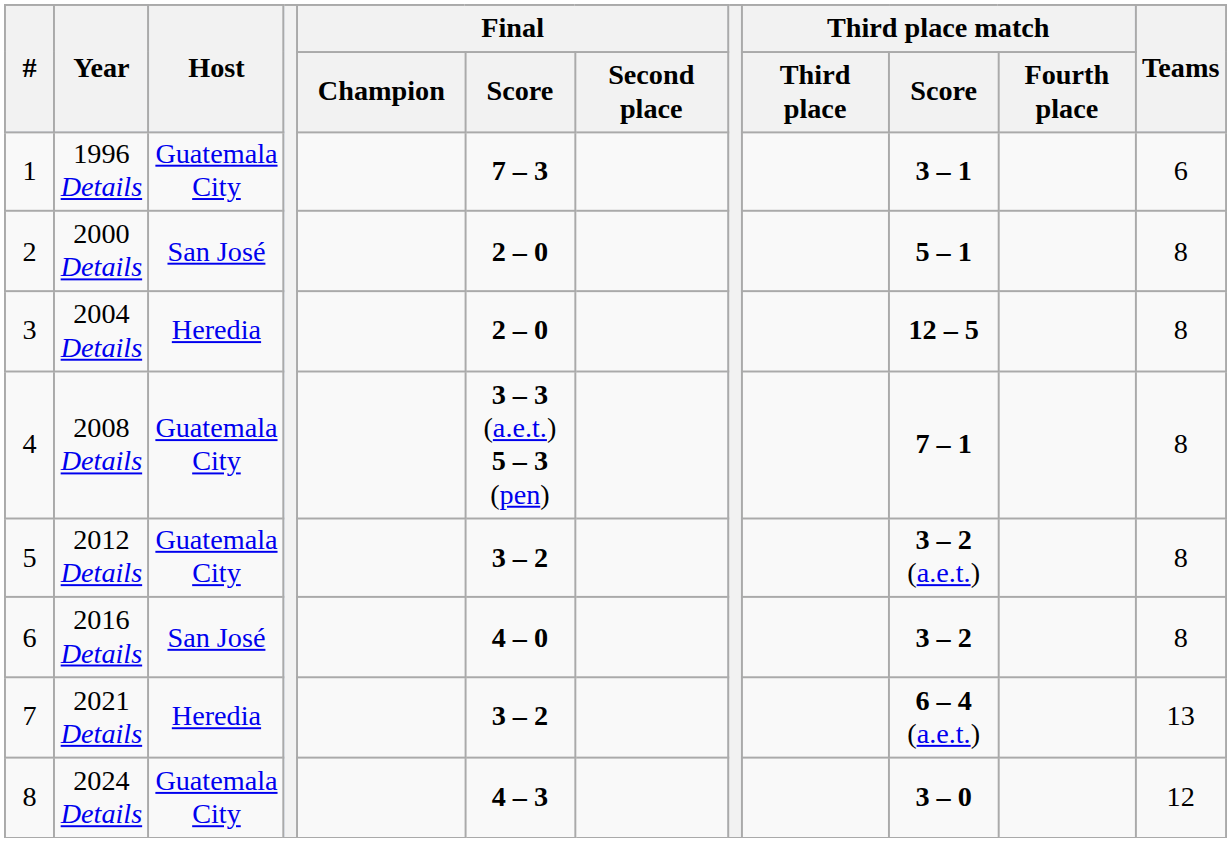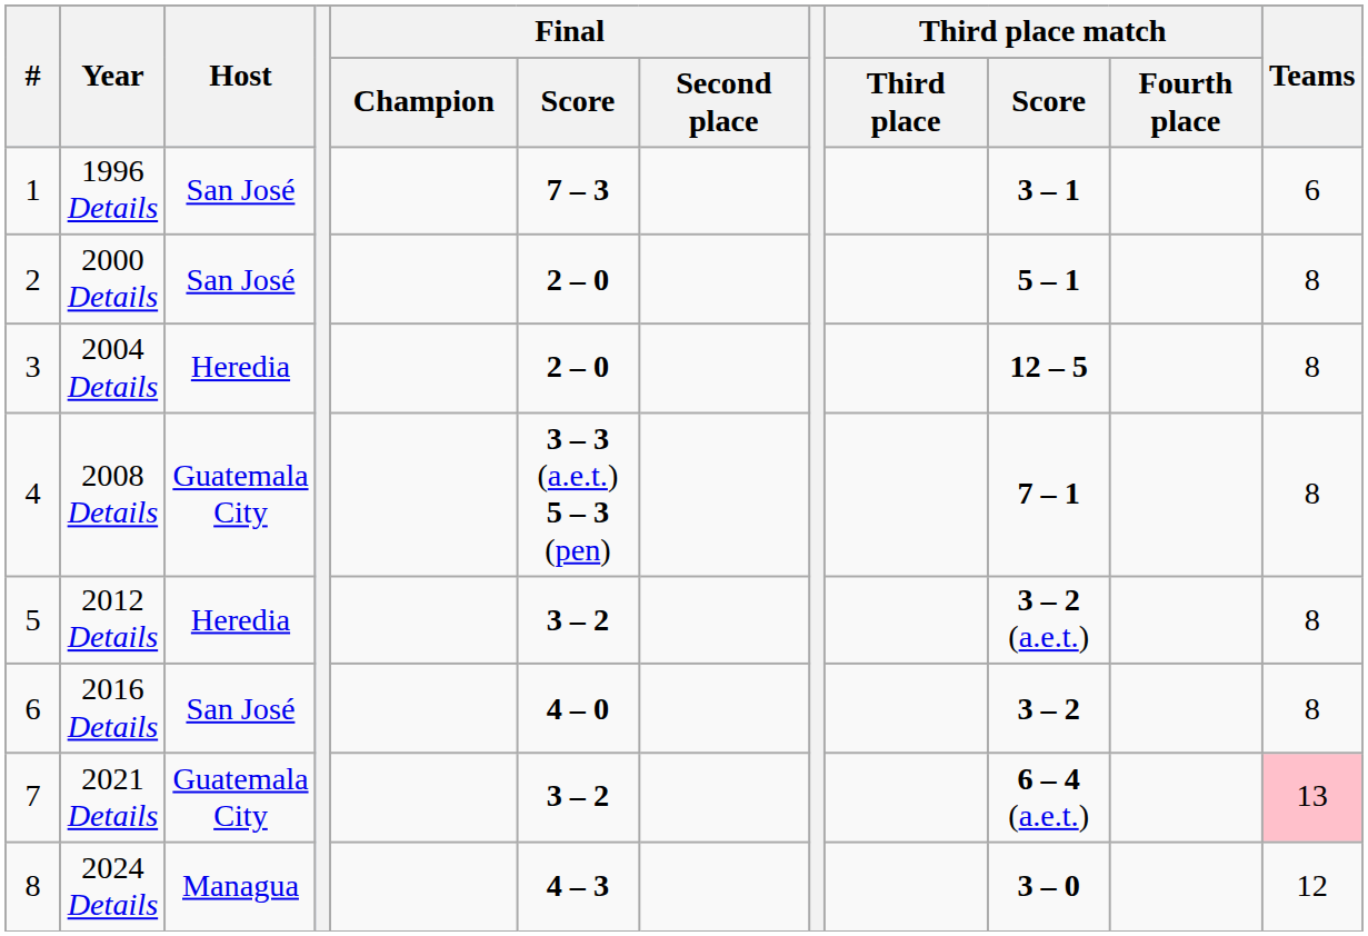 <table class="wikitable" style="border-collapse:collapse; font-size:90%;" width=100%>
 <tr bgcolor=#C1D8FF>
 <th rowspan=2 width=5%>#</th>
 <th rowspan=2 width=5%>Year</th>
 <th rowspan=2 width=10%>Host</th>
 <th width=1% rowspan=10 bgcolor=ffffff></th>
 <th colspan=3>Final</th>
 <th width=1% rowspan=10 bgcolor=ffffff></th>
 <th colspan=3>Third place match</th>
 <th rowspan=2 width=5%>Teams</th>
 </tr>
 <tr bgcolor=#EFEFEF>
 <th width=15%>Champion</th>
 <th width=10%>Score</th>
 <th width=15%>Second place</th>
 <th width=15%>Third place</th>
 <th width=10%>Score</th>
 <th width=15%>Fourth place</th>
 </tr>
 <tr align=center>
 <td>1</td>
 <td>1996<br><em><a href='#'>Details</a></em></td>
-<td><a href='#'>Guatemala City</a><br></td>
+<td><a href='#'>San José</a><br></td>
 <td><strong></strong></td>
 <td><strong>7 – 3</strong></td>
 <td></td>
 <td></td>
 <td><strong>3 – 1</strong></td>
 <td></td>
 <td>6</td>
 </tr>
 <tr align=center>
 <td>2</td>
 <td>2000<br><em><a href='#'>Details</a></em></td>
 <td><a href='#'>San José</a><br></td>
 <td><strong></strong></td>
 <td><strong>2 – 0</strong></td>
 <td></td>
 <td></td>
 <td><strong>5 – 1</strong></td>
 <td></td>
 <td>8</td>
 </tr>
 <tr align=center>
 <td>3</td>
 <td>2004<br><em><a href='#'>Details</a></em></td>
 <td><a href='#'>Heredia</a><br></td>
 <td><strong></strong></td>
 <td><strong>2 – 0</strong></td>
 <td></td>
 <td></td>
 <td><strong>12 – 5</strong></td>
 <td></td>
 <td>8</td>
 </tr>
 <tr align=center>
 <td>4</td>
 <td>2008<br><em><a href='#'>Details</a></em></td>
 <td><a href='#'>Guatemala City</a><br></td>
 <td><strong></strong></td>
 <td><strong>3 – 3</strong> (<a href='#'>a.e.t.</a>)<br> <strong>5 – 3</strong> (<a href='#'>pen</a>)</td>
 <td></td>
 <td></td>
 <td><strong>7 – 1</strong></td>
 <td></td>
 <td>8</td>
 </tr>
 <tr align=center>
 <td>5</td>
 <td>2012<br><em><a href='#'>Details</a></em></td>
-<td><a href='#'>Guatemala City</a><br></td>
+<td><a href='#'>Heredia</a><br></td>
 <td><strong></strong></td>
 <td><strong>3 – 2</strong></td>
 <td></td>
 <td></td>
 <td><strong>3 – 2</strong> (<a href='#'>a.e.t.</a>)</td>
 <td></td>
 <td>8</td>
 </tr>
 <tr align=center>
 <td>6</td>
 <td>2016<br><em><a href='#'>Details</a></em></td>
 <td><a href='#'>San José</a><br></td>
 <td><strong></strong></td>
 <td><strong>4 – 0</strong></td>
 <td></td>
 <td></td>
 <td><strong>3 – 2</strong></td>
 <td></td>
 <td>8</td>
 </tr>
 <tr align=center>
 <td>7</td>
 <td>2021<br><em><a href='#'>Details</a></em></td>
-<td><a href='#'>Heredia</a><br></td>
+<td><a href='#'>Guatemala City</a><br></td>
 <td><strong></strong></td>
 <td><strong>3 – 2</strong></td>
 <td></td>
 <td></td>
 <td><strong>6 – 4</strong>  <br> (<a href='#'>a.e.t.</a>)</td>
 <td></td>
-<td>13</td>
+<td style="background: pink;">13</td>
 </tr>
 <tr align=center>
 <td>8</td>
 <td>2024<br><em><a href='#'>Details</a></em></td>
-<td><a href='#'>Guatemala City</a><br></td>
+<td><a href='#'>Managua</a><br></td>
 <td><strong></strong></td>
 <td><strong>4 – 3</strong></td>
 <td></td>
 <td></td>
 <td><strong>3 – 0</strong></td>
 <td></td>
 <td>12</td>
 </tr>
 </table>
